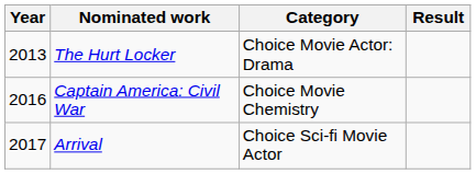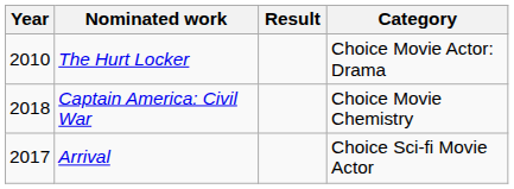 <table class="wikitable sortable" width="50%">
 <tr>
 <th width="1%">Year</th>
 <th width="45%">Nominated work</th>
+<th width="14%">Result</th>
 <th width="40%">Category</th>
-<th width="14%">Result</th>
 </tr>
 <tr>
-<td>2013</td>
+<td>2010</td>
 <td><em><a href='#'>The Hurt Locker</a></em></td>
+<td></td>
 <td>Choice Movie Actor: Drama</td>
-<td></td>
 </tr>
 <tr>
-<td>2016</td>
+<td>2018</td>
 <td><em><a href='#'>Captain America: Civil War</a></em></td>
+<td></td>
 <td>Choice Movie Chemistry</td>
-<td></td>
 </tr>
 <tr>
 <td>2017</td>
 <td><em><a href='#'>Arrival</a></em></td>
+<td></td>
 <td>Choice Sci-fi Movie Actor</td>
-<td></td>
 </tr>
 </table>
